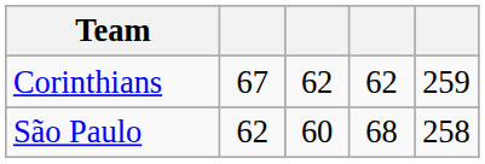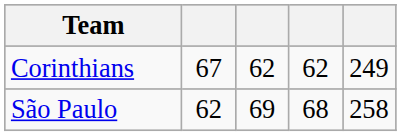 <table class="wikitable">
 <tr>
 <th width="100">Team</th>
 <th width="25"></th>
 <th width="25"></th>
 <th width="25"></th>
 <th width="25"></th>
 </tr>
 <tr align="center">
 <td align="left"><a href='#'>Corinthians</a></td>
 <td>67</td>
 <td>62</td>
 <td>62</td>
-<td>259</td>
+<td>249</td>
 </tr>
 <tr align="center">
 <td align="left"><a href='#'>São Paulo</a></td>
 <td>62</td>
-<td>60</td>
+<td>69</td>
 <td>68</td>
 <td>258</td>
 </tr>
 </table>
